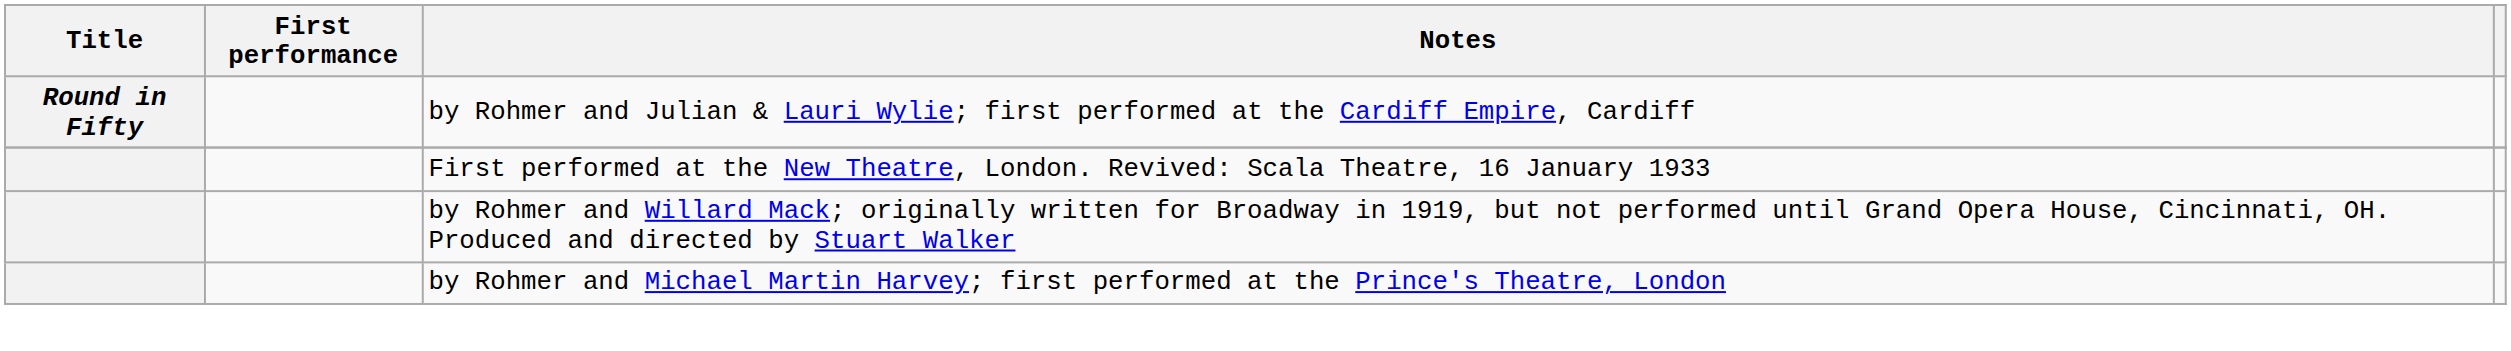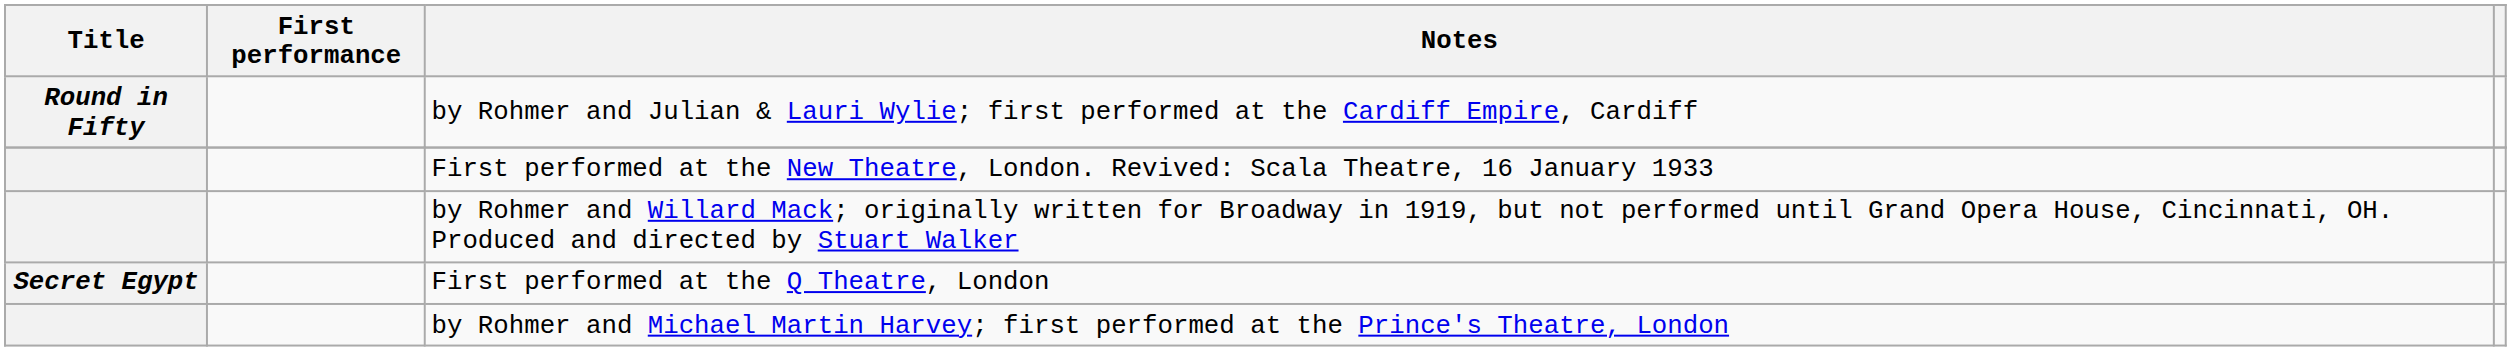 <table class="wikitable plainrowheaders sortable" style="margin-right: 0;">
 <tr>
 <th scope="col">Title</th>
 <th scope="col" style="width: 8em;">First performance</th>
 <th scope="col" class="unsortable">Notes</th>
 <th scope="col" class="unsortable"></th>
 </tr>
 <tr>
 <th scope="row"><em>Round in Fifty</em></th>
 <td></td>
 <td>by Rohmer and Julian & <a href='#'>Lauri Wylie</a>; first performed at the <a href='#'>Cardiff Empire</a>, Cardiff</td>
 <td style="text-align: center;"></td>
 </tr>
 <tr>
 </tr>
 <tr>
 <th scope="row"></th>
 <td></td>
 <td>First performed at the <a href='#'>New Theatre</a>, London. Revived: Scala Theatre, 16 January 1933</td>
 <td style="text-align: center;"></td>
 </tr>
 <tr>
 <th scope="row"></th>
 <td></td>
 <td>by Rohmer and <a href='#'>Willard Mack</a>; originally written for Broadway in 1919, but not performed until Grand Opera House, Cincinnati, OH. Produced and directed by <a href='#'>Stuart Walker</a></td>
 <td style="text-align: center;"></td>
 </tr>
 <tr>
+<th scope="row"><em>Secret Egypt</em></th>
+<td></td>
+<td>First performed at the <a href='#'>Q Theatre</a>, London</td>
+<td style="text-align: center;"></td>
+</tr>
+<tr>
 <th scope="row"></th>
 <td></td>
 <td>by Rohmer and <a href='#'>Michael Martin Harvey</a>; first performed at the <a href='#'>Prince's Theatre, London</a></td>
 <td style="text-align: center;"></td>
 </tr>
 </table>
